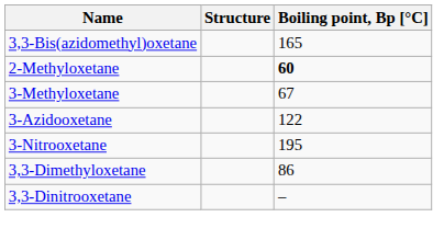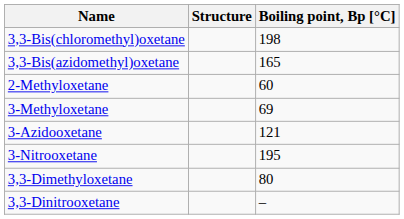 <table class="wikitable">
 <tr>
 <th>Name</th>
 <th>Structure</th>
 <th>Boiling point, Bp [°C]</th>
+</tr>
+<tr>
+<td><a href='#'>3,3-Bis(chloromethyl)oxetane</a></td>
+<td></td>
+<td>198</td>
 </tr>
 <tr>
 <td><a href='#'>3,3-Bis(azidomethyl)oxetane</a></td>
 <td></td>
 <td>165</td>
 </tr>
 <tr>
 <td><a href='#'>2-Methyloxetane</a></td>
 <td></td>
-<td><strong>60</strong></td>
+<td>60</td>
 </tr>
 <tr>
 <td><a href='#'>3-Methyloxetane</a></td>
 <td></td>
-<td>67</td>
+<td>69</td>
 </tr>
 <tr>
 <td><a href='#'>3-Azidooxetane</a></td>
 <td></td>
-<td>122</td>
+<td>121</td>
 </tr>
 <tr>
 <td><a href='#'>3-Nitrooxetane</a></td>
 <td></td>
 <td>195</td>
 </tr>
 <tr>
 <td><a href='#'>3,3-Dimethyloxetane</a></td>
 <td></td>
-<td>86</td>
+<td>80</td>
 </tr>
 <tr>
 <td><a href='#'>3,3-Dinitrooxetane</a></td>
 <td></td>
 <td>–</td>
 </tr>
 </table>
